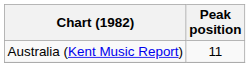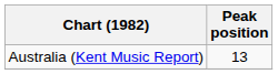 <table class="wikitable sortable">
 <tr>
 <th>Chart (1982)</th>
 <th>Peak<br>position</th>
 </tr>
 <tr>
 <td>Australia (<a href='#'>Kent Music Report</a>)</td>
-<td style="text-align:center;">11</td>
+<td style="text-align:center;">13</td>
 </tr>
 <tr>
 </tr>
 <tr>
 </tr>
 <tr>
 </tr>
 <tr>
 </tr>
 <tr>
 </tr>
 <tr>
 </tr>
 <tr>
 </tr>
 <tr>
 </tr>
 <tr>
 </tr>
 <tr>
 </tr>
 <tr>
 </tr>
 </table>
